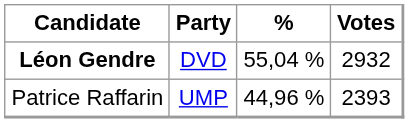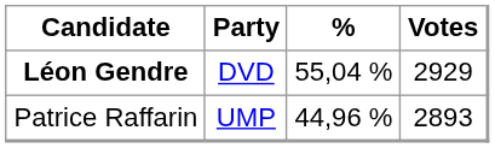 <table align="center" rules="all" cellspacing="0" cellpadding="4" style="border: 1px solid #999; border-right: 2px solid #999; border-bottom: 2px solid #999">
 <tr>
 <th>Candidate</th>
 <th>Party</th>
 <th>%</th>
 <th>Votes</th>
 </tr>
 <tr align=center>
 <td><strong>Léon Gendre</strong></td>
 <td><a href='#'>DVD</a></td>
 <td>55,04 %</td>
-<td>2932</td>
+<td>2929</td>
 </tr>
 <tr align=center>
 <td>Patrice Raffarin</td>
 <td><a href='#'>UMP</a></td>
 <td>44,96 %</td>
-<td>2393</td>
+<td>2893</td>
 </tr>
 <tr>
 </tr>
 </table>
